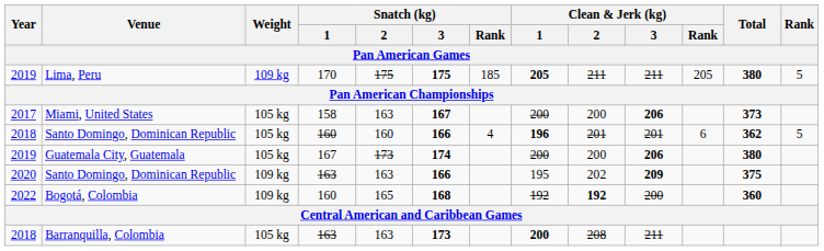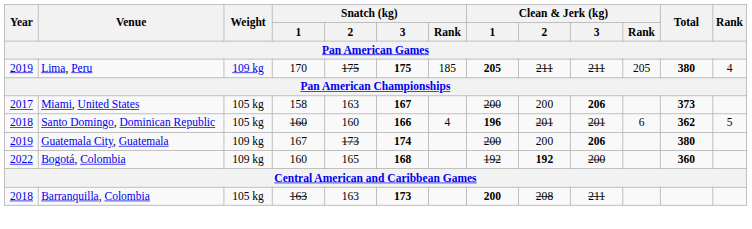 <table class = "wikitable" style="text-align:center;">
 <tr>
 <th rowspan=2 width=40>Year</th>
 <th rowspan=2 width=250>Venue</th>
 <th rowspan=2 width=60>Weight</th>
 <th colspan=4>Snatch (kg)</th>
 <th colspan=4>Clean & Jerk (kg)</th>
 <th rowspan=2 width=65>Total</th>
 <th rowspan=2 width=40>Rank</th>
 </tr>
 <tr>
 <th width=65>1</th>
 <th width=65>2</th>
 <th width=65>3</th>
 <th width=45>Rank</th>
 <th width=65>1</th>
 <th width=65>2</th>
 <th width=65>3</th>
 <th width=45>Rank</th>
 </tr>
 <tr>
 <th colspan=13><a href='#'>Pan American Games</a></th>
 </tr>
 <tr>
 <td><a href='#'>2019</a></td>
 <td align=left> <a href='#'>Lima</a>, <a href='#'>Peru</a></td>
 <td><a href='#'>109 kg</a></td>
 <td>170</td>
 <td><s>175</s></td>
 <td><strong>175</strong></td>
 <td>185</td>
 <td><strong>205</strong></td>
 <td><s>211</s></td>
 <td><s>211</s></td>
 <td>205</td>
 <td><strong>380</strong></td>
-<td>5</td>
+<td>4</td>
 </tr>
 <tr>
 <th colspan=13><a href='#'>Pan American Championships</a></th>
 </tr>
 <tr>
 <td><a href='#'>2017</a></td>
 <td align=left> <a href='#'>Miami</a>, <a href='#'>United States</a></td>
 <td>105 kg</td>
 <td>158</td>
 <td>163</td>
 <td><strong>167</strong></td>
 <td></td>
 <td><s>200</s></td>
 <td>200</td>
 <td><strong>206</strong></td>
 <td></td>
 <td><strong>373</strong></td>
 <td></td>
 </tr>
 <tr>
 <td><a href='#'>2018</a></td>
 <td align=left> <a href='#'>Santo Domingo</a>, <a href='#'>Dominican Republic</a></td>
 <td>105 kg</td>
 <td><s>160</s></td>
 <td>160</td>
 <td><strong>166</strong></td>
 <td>4</td>
 <td><strong>196</strong></td>
 <td><s>201</s></td>
 <td><s>201</s></td>
 <td>6</td>
 <td><strong>362</strong></td>
 <td>5</td>
 </tr>
 <tr>
 <td><a href='#'>2019</a></td>
 <td align=left> <a href='#'>Guatemala City</a>, <a href='#'>Guatemala</a></td>
-<td>105 kg</td>
+<td>109 kg</td>
 <td>167</td>
 <td><s>173</s></td>
 <td><strong>174</strong></td>
 <td></td>
 <td><s>200</s></td>
 <td>200</td>
 <td><strong>206</strong></td>
 <td></td>
 <td><strong>380</strong></td>
-<td></td>
-</tr>
-<tr>
-<td><a href='#'>2020</a></td>
-<td align=left> <a href='#'>Santo Domingo</a>, <a href='#'>Dominican Republic</a></td>
-<td>109 kg</td>
-<td><s>163</s></td>
-<td>163</td>
-<td><strong>166</strong></td>
-<td></td>
-<td>195</td>
-<td>202</td>
-<td><strong>209</strong></td>
-<td></td>
-<td><strong>375</strong></td>
 <td></td>
 </tr>
 <tr>
 <td><a href='#'>2022</a></td>
 <td align=left> <a href='#'>Bogotá</a>, <a href='#'>Colombia</a></td>
 <td>109 kg</td>
 <td>160</td>
 <td>165</td>
 <td><strong>168</strong></td>
 <td></td>
 <td><s>192</s></td>
 <td><strong>192</strong></td>
 <td><s>200</s></td>
 <td></td>
 <td><strong>360</strong></td>
 <td></td>
 </tr>
 <tr>
 <th colspan=13><a href='#'>Central American and Caribbean Games</a></th>
 </tr>
 <tr>
 <td><a href='#'>2018</a></td>
 <td align=left> <a href='#'>Barranquilla</a>, <a href='#'>Colombia</a></td>
 <td>105 kg</td>
 <td><s>163</s></td>
 <td>163</td>
 <td><strong>173</strong></td>
 <td></td>
 <td><strong>200</strong></td>
 <td><s>208</s></td>
 <td><s>211</s></td>
 <td></td>
 <td></td>
 <td></td>
 </tr>
 </table>
